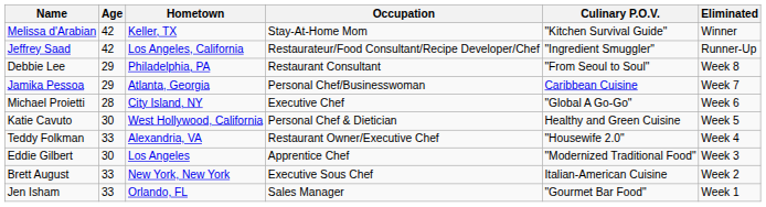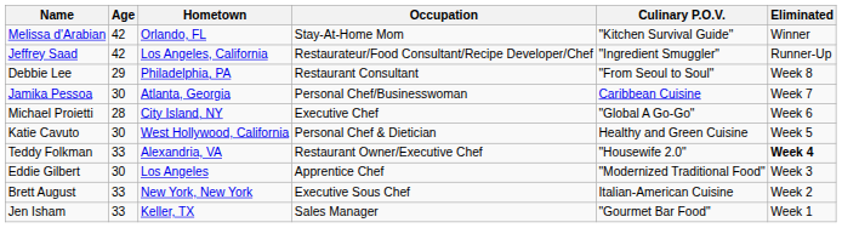 <table class="wikitable">
 <tr>
 <th>Name</th>
 <th>Age</th>
 <th>Hometown</th>
 <th>Occupation</th>
 <th>Culinary P.O.V.</th>
 <th>Eliminated</th>
 </tr>
 <tr>
 <td><a href='#'>Melissa d'Arabian</a></td>
 <td>42</td>
-<td><a href='#'>Keller, TX</a></td>
+<td><a href='#'>Orlando, FL</a></td>
 <td>Stay-At-Home Mom</td>
 <td>"Kitchen Survival Guide"</td>
 <td>Winner</td>
 </tr>
 <tr>
 <td><a href='#'>Jeffrey Saad</a></td>
 <td>42</td>
 <td><a href='#'>Los Angeles, California</a></td>
 <td>Restaurateur/Food Consultant/Recipe Developer/Chef</td>
 <td>"Ingredient Smuggler"</td>
 <td>Runner-Up</td>
 </tr>
 <tr>
 <td>Debbie Lee</td>
 <td>29</td>
 <td><a href='#'>Philadelphia, PA</a></td>
 <td>Restaurant Consultant</td>
 <td>"From Seoul to Soul"</td>
 <td>Week 8</td>
 </tr>
 <tr>
 <td><a href='#'>Jamika Pessoa</a></td>
-<td>29</td>
+<td>30</td>
 <td><a href='#'>Atlanta, Georgia</a></td>
 <td>Personal Chef/Businesswoman</td>
 <td><a href='#'>Caribbean Cuisine</a></td>
 <td>Week 7</td>
 </tr>
 <tr>
 <td>Michael Proietti</td>
 <td>28</td>
 <td><a href='#'>City Island, NY</a></td>
 <td>Executive Chef</td>
 <td>"Global A Go-Go"</td>
 <td>Week 6</td>
 </tr>
 <tr>
 <td>Katie Cavuto</td>
 <td>30</td>
 <td><a href='#'>West Hollywood, California</a></td>
 <td>Personal Chef & Dietician</td>
 <td>Healthy and Green Cuisine</td>
 <td>Week 5</td>
 </tr>
 <tr>
 <td>Teddy Folkman</td>
 <td>33</td>
 <td><a href='#'>Alexandria, VA</a></td>
 <td>Restaurant Owner/Executive Chef</td>
 <td>"Housewife 2.0"</td>
-<td>Week 4</td>
+<td><strong>Week 4</strong></td>
 </tr>
 <tr>
 <td>Eddie Gilbert</td>
 <td>30</td>
 <td><a href='#'>Los Angeles</a></td>
 <td>Apprentice Chef</td>
 <td>"Modernized Traditional Food"</td>
 <td>Week 3</td>
 </tr>
 <tr>
 <td>Brett August</td>
 <td>33</td>
 <td><a href='#'>New York, New York</a></td>
 <td>Executive Sous Chef</td>
 <td>Italian-American Cuisine</td>
 <td>Week 2</td>
 </tr>
 <tr>
 <td>Jen Isham</td>
 <td>33</td>
-<td><a href='#'>Orlando, FL</a></td>
+<td><a href='#'>Keller, TX</a></td>
 <td>Sales Manager</td>
 <td>"Gourmet Bar Food"</td>
 <td>Week 1</td>
 </tr>
 </table>
